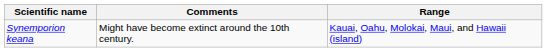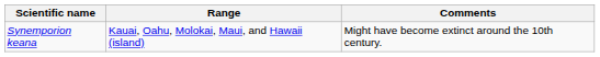 <table class="wikitable">
 <tr>
 <th>Scientific name</th>
+<th>Range</th>
 <th class="unsortable">Comments</th>
-<th>Range</th>
 </tr>
 <tr>
 <td><em><a href='#'>Synemporion keana</a></em></td>
+<td><a href='#'>Kauai</a>, <a href='#'>Oahu</a>, <a href='#'>Molokai</a>, <a href='#'>Maui</a>, and <a href='#'>Hawaii (island)</a></td>
 <td>Might have become extinct around the 10th century.</td>
-<td><a href='#'>Kauai</a>, <a href='#'>Oahu</a>, <a href='#'>Molokai</a>, <a href='#'>Maui</a>, and <a href='#'>Hawaii (island)</a></td>
 </tr>
 </table>
